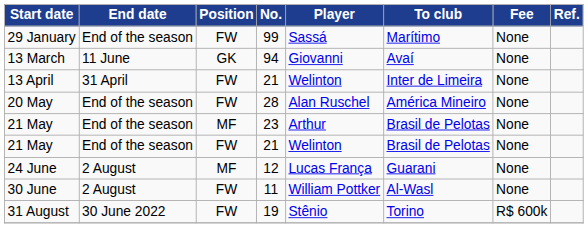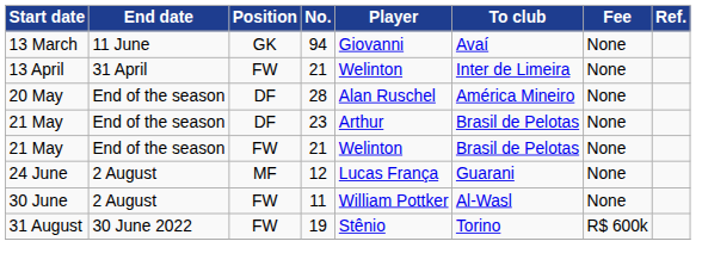 <table class="wikitable sortable">
 <tr>
 <th style="background:#1E3D8F; color:white;">Start date</th>
 <th style="background:#1E3D8F; color:white;">End date</th>
 <th style="background:#1E3D8F; color:white;">Position</th>
 <th style="background:#1E3D8F; color:white;">No.</th>
 <th style="background:#1E3D8F; color:white;">Player</th>
 <th style="background:#1E3D8F; color:white;">To club</th>
 <th style="background:#1E3D8F; color:white;">Fee</th>
 <th style="background:#1E3D8F; color:white;">Ref.</th>
-</tr>
-<tr>
-<td>29 January</td>
-<td>End of the season</td>
-<td style="text-align:center;">FW</td>
-<td style="text-align:center;">99</td>
-<td style="text-align:left"> <a href='#'>Sassá</a></td>
-<td style="text-align:left"> <a href='#'>Marítimo</a></td>
-<td>None</td>
-<td></td>
 </tr>
 <tr>
 <td>13 March</td>
 <td>11 June</td>
 <td style="text-align:center;">GK</td>
 <td style="text-align:center;">94</td>
 <td style="text-align:left"> <a href='#'>Giovanni</a></td>
 <td style="text-align:left"> <a href='#'>Avaí</a></td>
 <td>None</td>
 <td></td>
 </tr>
 <tr>
 <td>13 April</td>
 <td>31 April</td>
 <td style="text-align:center;">FW</td>
 <td style="text-align:center;">21</td>
 <td style="text-align:left"> <a href='#'>Welinton</a></td>
 <td style="text-align:left"> <a href='#'>Inter de Limeira</a></td>
 <td>None</td>
 <td></td>
 </tr>
 <tr>
 <td>20 May</td>
 <td>End of the season</td>
-<td style="text-align:center;">FW</td>
+<td style="text-align:center;">DF</td>
 <td style="text-align:center;">28</td>
 <td style="text-align:left"> <a href='#'>Alan Ruschel</a></td>
 <td style="text-align:left"> <a href='#'>América Mineiro</a></td>
 <td>None</td>
 <td></td>
 </tr>
 <tr>
 <td>21 May</td>
 <td>End of the season</td>
-<td style="text-align:center;">MF</td>
+<td style="text-align:center;">DF</td>
 <td style="text-align:center;">23</td>
 <td style="text-align:left"> <a href='#'>Arthur</a></td>
 <td style="text-align:left"> <a href='#'>Brasil de Pelotas</a></td>
 <td>None</td>
 <td></td>
 </tr>
 <tr>
 <td>21 May</td>
 <td>End of the season</td>
 <td style="text-align:center;">FW</td>
 <td style="text-align:center;">21</td>
 <td style="text-align:left"> <a href='#'>Welinton</a></td>
 <td style="text-align:left"> <a href='#'>Brasil de Pelotas</a></td>
 <td>None</td>
 <td></td>
 </tr>
 <tr>
 <td>24 June</td>
 <td>2 August</td>
 <td style="text-align:center;">MF</td>
 <td style="text-align:center;">12</td>
 <td style="text-align:left"> <a href='#'>Lucas França</a></td>
 <td style="text-align:left"> <a href='#'>Guarani</a></td>
 <td>None</td>
 <td></td>
 </tr>
 <tr>
 <td>30 June</td>
 <td>2 August</td>
 <td style="text-align:center;">FW</td>
 <td style="text-align:center;">11</td>
 <td style="text-align:left"> <a href='#'>William Pottker</a></td>
 <td style="text-align:left"> <a href='#'>Al-Wasl</a></td>
 <td>None</td>
 <td></td>
 </tr>
 <tr>
 <td>31 August</td>
 <td>30 June 2022</td>
 <td style="text-align:center;">FW</td>
 <td style="text-align:center;">19</td>
 <td style="text-align:left"> <a href='#'>Stênio</a></td>
 <td style="text-align:left"> <a href='#'>Torino</a></td>
 <td>R$ 600k</td>
 <td></td>
 </tr>
 <tr>
 </tr>
 </table>
